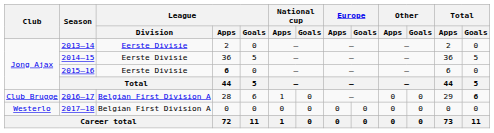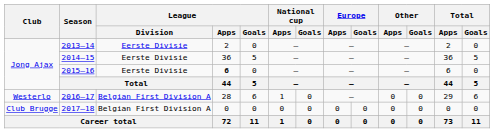 <table class="wikitable" style="text-align:center">
 <tr>
 <th rowspan="2">Club</th>
 <th rowspan="2">Season</th>
 <th colspan="3">League</th>
 <th colspan="2">National cup</th>
 <th colspan="2"><a href='#'>Europe</a></th>
 <th colspan="2">Other</th>
 <th colspan="2">Total</th>
 </tr>
 <tr>
 <th>Division</th>
 <th width="40">Apps</th>
 <th width="40">Goals</th>
 <th width="40">Apps</th>
 <th width="40">Goals</th>
 <th width="40">Apps</th>
 <th width="40">Goals</th>
 <th width="40">Apps</th>
 <th width="40">Goals</th>
 <th width="40">Apps</th>
 <th width="40">Goals</th>
 </tr>
 <tr>
 <td rowspan="4"><a href='#'>Jong Ajax</a></td>
 <td><a href='#'>2013–14</a></td>
 <td><a href='#'>Eerste Divisie</a></td>
 <td>2</td>
 <td>0</td>
 <td colspan="2">—</td>
 <td colspan="2">—</td>
 <td colspan="2">—</td>
 <td>2</td>
 <td>0</td>
 </tr>
 <tr>
 <td><a href='#'>2014–15</a></td>
 <td>Eerste Divisie</td>
 <td>36</td>
 <td>5</td>
 <td colspan="2">—</td>
 <td colspan="2">—</td>
 <td colspan="2">—</td>
 <td>36</td>
 <td>5</td>
 </tr>
 <tr>
 <td><a href='#'>2015–16</a></td>
 <td>Eerste Divisie</td>
 <td><strong>6</strong></td>
 <td>0</td>
 <td colspan="2">—</td>
 <td colspan="2">—</td>
 <td colspan="2">—</td>
 <td>6</td>
 <td>0</td>
 </tr>
 <tr>
 <th colspan="2">Total</th>
 <th>44</th>
 <th>5</th>
 <th colspan="2">—</th>
 <th colspan="2">—</th>
 <th colspan="2">—</th>
 <th>44</th>
 <th>5</th>
 </tr>
 <tr>
-<td><a href='#'>Club Brugge</a></td>
+<td><a href='#'>Westerlo</a></td>
 <td><a href='#'>2016–17</a></td>
 <td><a href='#'>Belgian First Division A</a></td>
 <td>28</td>
 <td>6</td>
 <td>1</td>
 <td>0</td>
 <td colspan="2">—</td>
 <td>0</td>
 <td>0</td>
 <td>29</td>
-<td><strong>6</strong></td>
+<td>6</td>
 </tr>
 <tr>
-<td><a href='#'>Westerlo</a></td>
+<td><a href='#'>Club Brugge</a></td>
 <td><a href='#'>2017–18</a></td>
 <td>Belgian First Division A</td>
 <td>0</td>
 <td>0</td>
 <td>0</td>
 <td>0</td>
 <td>0</td>
 <td>0</td>
 <td>0</td>
 <td>0</td>
 <td>0</td>
 <td>0</td>
 </tr>
 <tr>
 <th colspan="3">Career total</th>
 <th>72</th>
 <th>11</th>
 <th>1</th>
 <th>0</th>
 <th>0</th>
 <th>0</th>
 <th>0</th>
 <th>0</th>
 <th>73</th>
 <th>11</th>
 </tr>
 </table>
